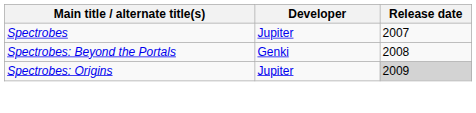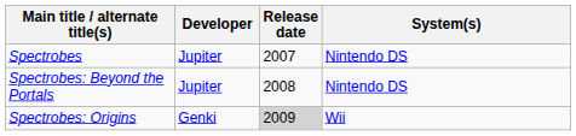 <table class="wikitable sortable" style="width: 100%;">
 <tr>
 <th style="width:30%;">Main title / alternate title(s)</th>
 <th style="width:15%;">Developer</th>
 <th style="width:11%;">Release date</th>
+<th style="width:44%;">System(s)</th>
 </tr>
 <tr>
 <td><em><a href='#'>Spectrobes</a></em></td>
 <td><a href='#'>Jupiter</a></td>
 <td>2007</td>
+<td><a href='#'>Nintendo DS</a></td>
 </tr>
 <tr>
 <td><em><a href='#'>Spectrobes: Beyond the Portals</a></em></td>
-<td><a href='#'>Genki</a></td>
+<td><a href='#'>Jupiter</a></td>
 <td>2008</td>
+<td><a href='#'>Nintendo DS</a></td>
 </tr>
 <tr>
 <td><em><a href='#'>Spectrobes: Origins</a></em></td>
-<td><a href='#'>Jupiter</a></td>
+<td><a href='#'>Genki</a></td>
 <td style="background: lightgrey;">2009</td>
+<td><a href='#'>Wii</a></td>
 </tr>
 </table>
